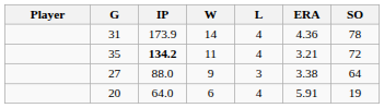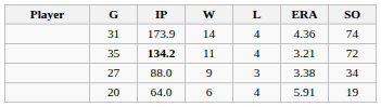 <table class="wikitable sortable">
 <tr>
 <th bgcolor="#DDDDFF" width="16%">Player</th>
 <th bgcolor="#DDDDFF" width="9%">G</th>
 <th bgcolor="#DDDDFF" width="9%">IP</th>
 <th bgcolor="#DDDDFF" width="9%">W</th>
 <th bgcolor="#DDDDFF" width="9%">L</th>
 <th bgcolor="#DDDDFF" width="9%">ERA</th>
 <th bgcolor="#DDDDFF" width="9%">SO</th>
 </tr>
 <tr align="center">
 <td></td>
 <td>31</td>
 <td>173.9</td>
 <td>14</td>
 <td>4</td>
 <td>4.36</td>
-<td>78</td>
+<td>74</td>
 </tr>
 <tr align="center">
 <td></td>
 <td>35</td>
 <td><strong>134.2</strong></td>
 <td>11</td>
 <td>4</td>
 <td>3.21</td>
 <td>72</td>
 </tr>
 <tr align="center">
 <td></td>
 <td>27</td>
 <td>88.0</td>
 <td>9</td>
 <td>3</td>
 <td>3.38</td>
-<td>64</td>
+<td>34</td>
 </tr>
 <tr align="center">
 <td></td>
 <td>20</td>
 <td>64.0</td>
 <td>6</td>
 <td>4</td>
 <td>5.91</td>
 <td>19</td>
 </tr>
 </table>
